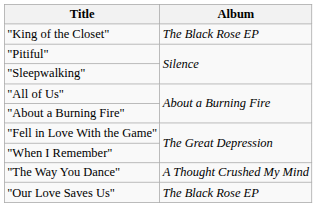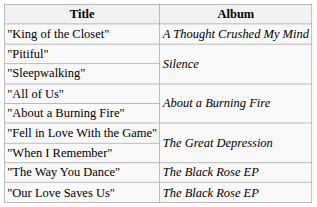 <table class="wikitable">
 <tr>
 <th>Title</th>
 <th>Album</th>
 </tr>
 <tr>
 <td>"King of the Closet"</td>
-<td><em>The Black Rose EP</em></td>
+<td><em>A Thought Crushed My Mind</em></td>
 </tr>
 <tr>
 <td>"Pitiful"</td>
 <td rowspan="2"><em>Silence</em></td>
 </tr>
 <tr>
 <td>"Sleepwalking"</td>
 </tr>
 <tr>
 <td>"All of Us"</td>
 <td rowspan="2"><em>About a Burning Fire</em></td>
 </tr>
 <tr>
 <td>"About a Burning Fire"</td>
 </tr>
 <tr>
 <td>"Fell in Love With the Game"</td>
 <td rowspan="2"><em>The Great Depression</em></td>
 </tr>
 <tr>
 <td>"When I Remember"</td>
 </tr>
 <tr>
 <td>"The Way You Dance"</td>
-<td><em>A Thought Crushed My Mind</em></td>
+<td><em>The Black Rose EP</em></td>
 </tr>
 <tr>
 <td>"Our Love Saves Us"</td>
 <td><em>The Black Rose EP</em></td>
 </tr>
 </table>
